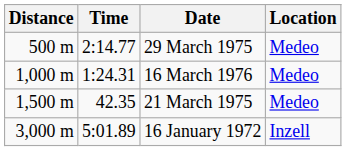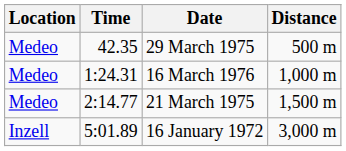 <table class="wikitable">
 <tr>
-<th>Distance</th>
+<th>Location</th>
 <th>Time</th>
 <th>Date</th>
-<th>Location</th>
+<th>Distance</th>
 </tr>
 <tr align="right">
+<td align="left"><a href='#'>Medeo</a></td>
+<td>42.35</td>
+<td align="left">29 March 1975</td>
 <td>500 m</td>
-<td>2:14.77</td>
-<td align="left">29 March 1975</td>
-<td align="left"><a href='#'>Medeo</a></td>
 </tr>
 <tr align="right">
-<td>1,000 m</td>
+<td align="left"><a href='#'>Medeo</a></td>
 <td>1:24.31</td>
 <td align="left">16 March 1976</td>
-<td align="left"><a href='#'>Medeo</a></td>
+<td>1,000 m</td>
 </tr>
 <tr align="right">
+<td align="left"><a href='#'>Medeo</a></td>
+<td>2:14.77</td>
+<td align="left">21 March 1975</td>
 <td>1,500 m</td>
-<td>42.35</td>
-<td align="left">21 March 1975</td>
-<td align="left"><a href='#'>Medeo</a></td>
 </tr>
 <tr align="right">
-<td>3,000 m</td>
+<td align="left"><a href='#'>Inzell</a></td>
 <td>5:01.89</td>
 <td align="left">16 January 1972</td>
-<td align="left"><a href='#'>Inzell</a></td>
+<td>3,000 m</td>
 </tr>
 </table>
